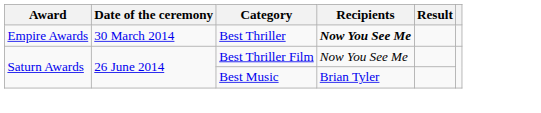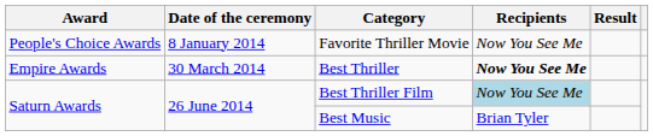 <table class="wikitable plainrowheaders sortable">
 <tr>
 <th scope="col">Award</th>
 <th scope="col">Date of the ceremony</th>
 <th scope="col">Category</th>
 <th scope="col">Recipients</th>
 <th scope="col">Result</th>
 <th class="unsortable" scope="col"></th>
+</tr>
+<tr>
+<td><a href='#'>People's Choice Awards</a></td>
+<td><a href='#'>8 January 2014</a></td>
+<td>Favorite Thriller Movie</td>
+<td><em>Now You See Me</em></td>
+<td></td>
+<td></td>
 </tr>
 <tr>
 <td><a href='#'>Empire Awards</a></td>
 <td><a href='#'>30 March 2014</a></td>
 <td><a href='#'>Best Thriller</a></td>
 <td><strong><em>Now You See Me</em></strong></td>
 <td></td>
 <td></td>
 </tr>
 <tr>
 <td rowspan="2" scope="row"><a href='#'>Saturn Awards</a></td>
 <td rowspan="2"><a href='#'>26 June 2014</a></td>
 <td><a href='#'>Best Thriller Film</a></td>
-<td><em>Now You See Me</em></td>
+<td style="background: lightblue;"><em>Now You See Me</em></td>
 <td></td>
 <td rowspan="2"></td>
 </tr>
 <tr>
 <td><a href='#'>Best Music</a></td>
 <td><a href='#'>Brian Tyler</a></td>
 <td></td>
 </tr>
 </table>
